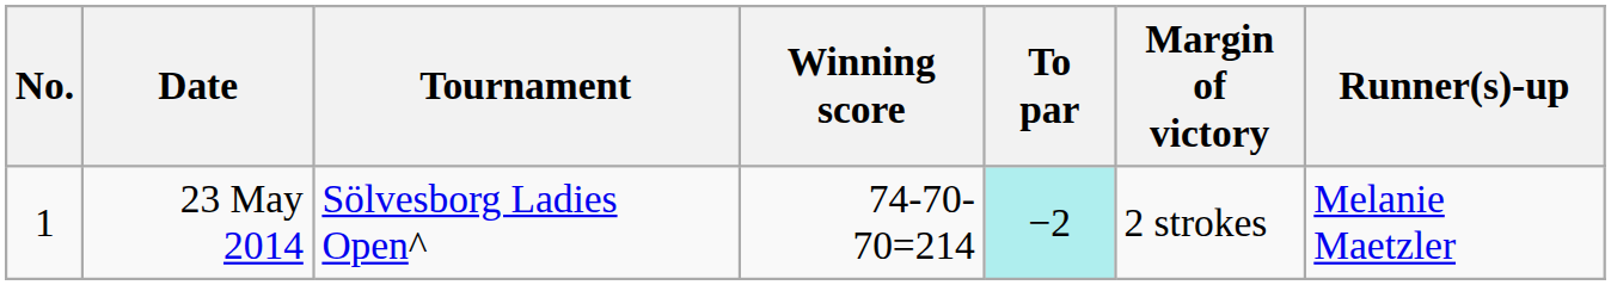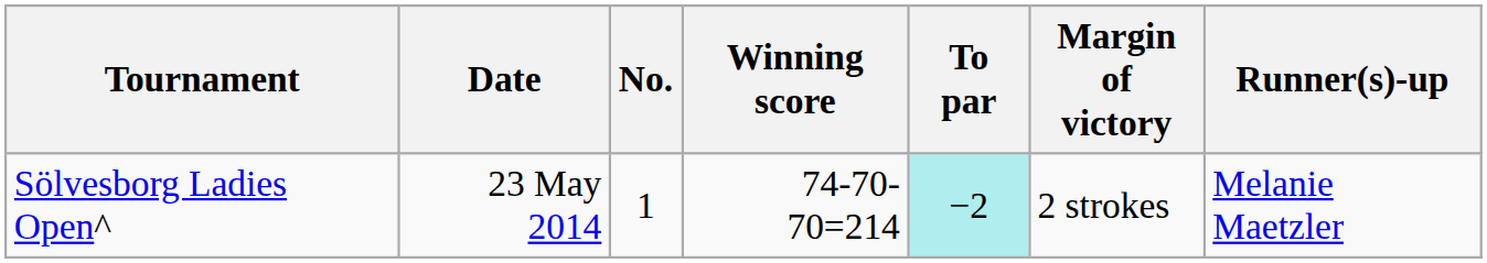 <table class="wikitable" style="font-size:95%;">
 <tr>
+<th>Tournament</th>
+<th>Date</th>
 <th>No.</th>
-<th>Date</th>
-<th>Tournament</th>
 <th>Winning<br>score</th>
 <th>To par</th>
 <th>Margin of<br>victory</th>
 <th>Runner(s)-up</th>
 </tr>
 <tr>
+<td><a href='#'>Sölvesborg Ladies Open</a>^</td>
+<td align=right>23 May <a href='#'>2014</a></td>
 <td align=center>1</td>
-<td align=right>23 May <a href='#'>2014</a></td>
-<td><a href='#'>Sölvesborg Ladies Open</a>^</td>
 <td align=right>74-70-70=214</td>
 <td align=center style="background: paleturquoise;">−2</td>
 <td>2 strokes</td>
 <td> <a href='#'>Melanie Maetzler</a></td>
 </tr>
 </table>
